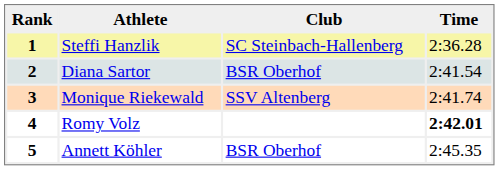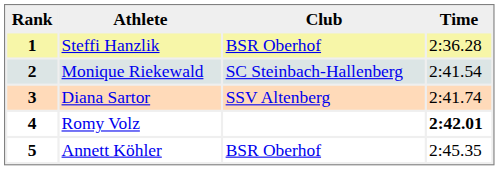 <table style="border:1px solid #808080; background-color:#EFEFEF;" cellspacing="2" cellpadding="2" width="450">
 <tr bgcolor="#EFEFEF">
 <th>Rank</th>
 <th>Athlete</th>
 <th>Club</th>
 <th>Time</th>
 </tr>
 <tr valign="top" bgcolor="#F7F6A8">
 <th>1</th>
 <td><a href='#'>Steffi Hanzlik</a></td>
-<td><a href='#'>SC Steinbach-Hallenberg</a></td>
+<td><a href='#'>BSR Oberhof</a></td>
 <td>2:36.28</td>
 </tr>
 <tr valign="top" bgcolor="#DCE5E5">
 <th>2</th>
-<td><a href='#'>Diana Sartor</a></td>
-<td><a href='#'>BSR Oberhof</a></td>
+<td><a href='#'>Monique Riekewald</a></td>
+<td><a href='#'>SC Steinbach-Hallenberg</a></td>
 <td>2:41.54</td>
 </tr>
 <tr valign="top" bgcolor="#FFDAB9">
 <th>3</th>
-<td><a href='#'>Monique Riekewald</a></td>
+<td><a href='#'>Diana Sartor</a></td>
 <td><a href='#'>SSV Altenberg</a></td>
 <td>2:41.74</td>
 </tr>
 <tr valign="top" bgcolor="#FFFFFF">
 <th>4</th>
 <td><a href='#'>Romy Volz</a></td>
 <td></td>
 <td><strong>2:42.01</strong></td>
 </tr>
 <tr valign="top" bgcolor="#FFFFFF">
 <th>5</th>
 <td><a href='#'>Annett Köhler</a></td>
 <td><a href='#'>BSR Oberhof</a></td>
 <td>2:45.35</td>
 </tr>
 </table>
